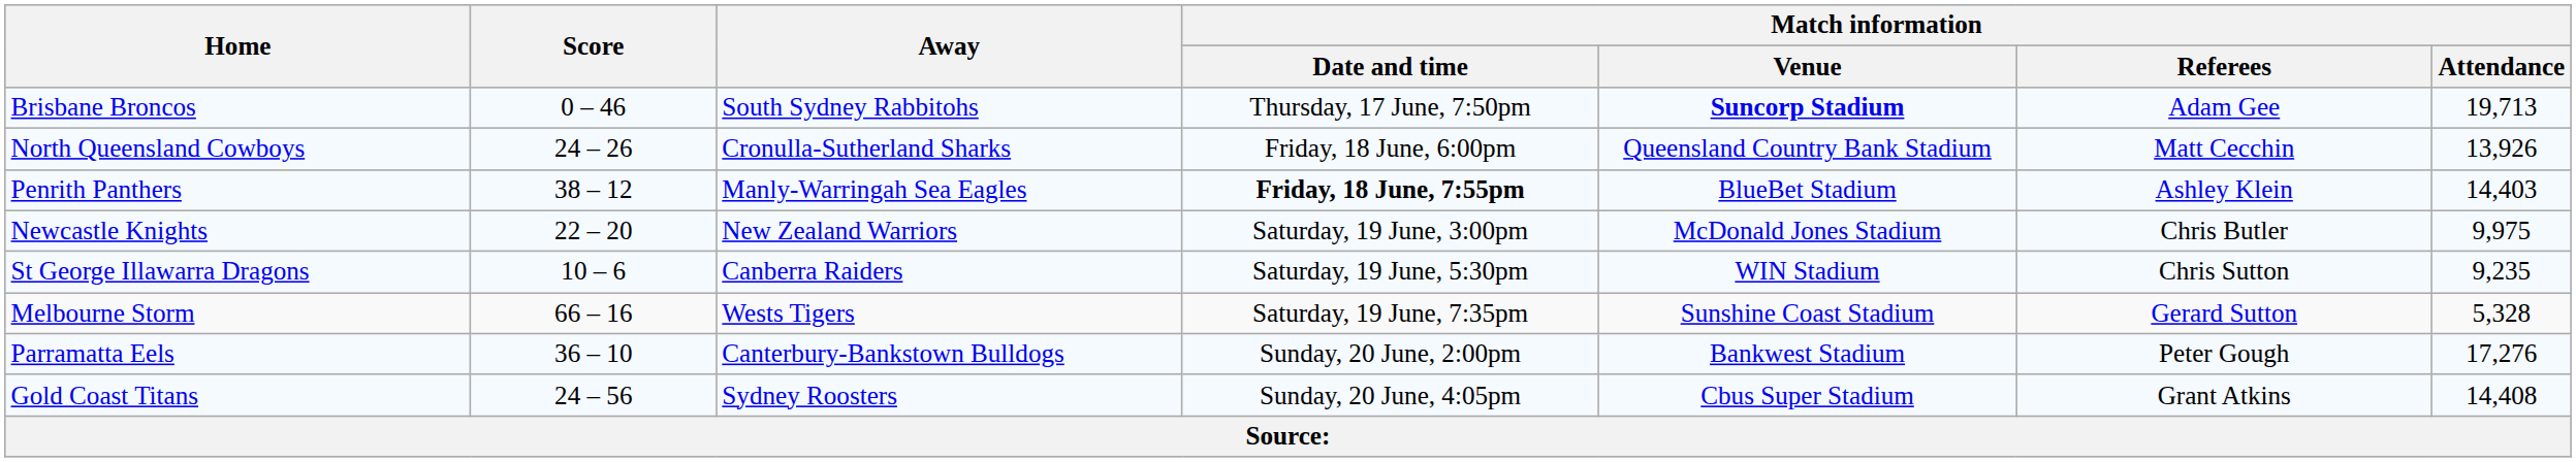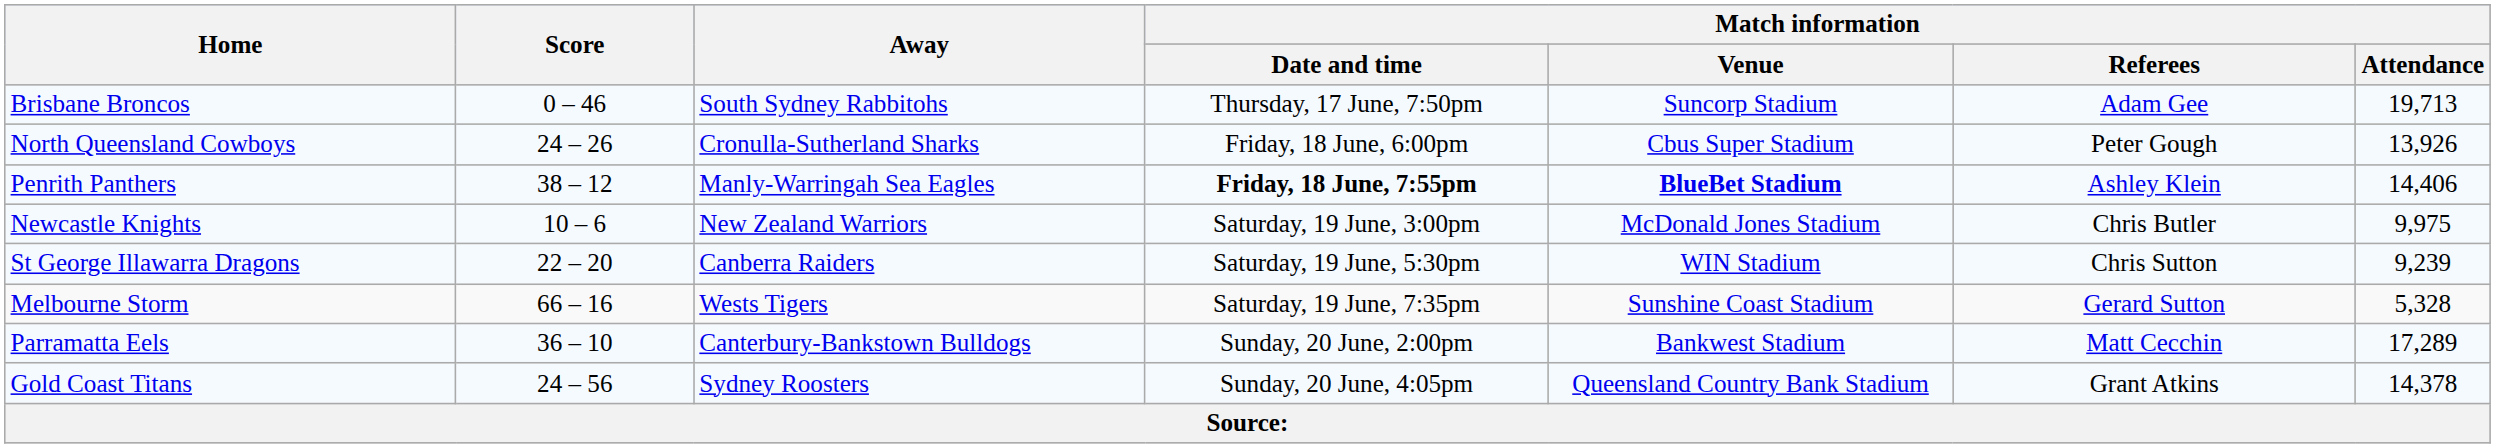 <table class="wikitable" style="border-collapse:collapse; text-align:center; width:100%;">
 <tr style="background:#c1d8ff;">
 <th rowspan="2" style="width:19%;">Home</th>
 <th rowspan="2" style="width:10%;">Score</th>
 <th rowspan="2" style="width:19%;">Away</th>
 <th colspan="6">Match information</th>
 </tr>
 <tr style="background:#efefef;">
 <th width="17%">Date and time</th>
 <th width="17%">Venue</th>
 <th width="17%">Referees</th>
 <th width="5%">Attendance</th>
 </tr>
 <tr style="text-align:center; background:#f5faff;">
 <td align="left"> <a href='#'>Brisbane Broncos</a></td>
 <td>0 – 46</td>
 <td align="left"> <a href='#'>South Sydney Rabbitohs</a></td>
 <td>Thursday, 17 June, 7:50pm</td>
-<td><strong><a href='#'>Suncorp Stadium</a></strong></td>
+<td><a href='#'>Suncorp Stadium</a></td>
 <td><a href='#'>Adam Gee</a></td>
 <td>19,713</td>
 </tr>
 <tr style="text-align:center; background:#f5faff;">
 <td align="left"> <a href='#'>North Queensland Cowboys</a></td>
 <td>24 – 26</td>
 <td align="left"> <a href='#'>Cronulla-Sutherland Sharks</a></td>
 <td>Friday, 18 June, 6:00pm</td>
-<td><a href='#'>Queensland Country Bank Stadium</a></td>
-<td><a href='#'>Matt Cecchin</a></td>
+<td><a href='#'>Cbus Super Stadium</a></td>
+<td>Peter Gough</td>
 <td>13,926</td>
 </tr>
 <tr style="text-align:center; background:#f5faff;">
 <td align="left"> <a href='#'>Penrith Panthers</a></td>
 <td>38 – 12</td>
 <td align="left"> <a href='#'>Manly-Warringah Sea Eagles</a></td>
 <td><strong>Friday, 18 June, 7:55pm</strong></td>
-<td><a href='#'>BlueBet Stadium</a></td>
+<td><strong><a href='#'>BlueBet Stadium</a></strong></td>
 <td><a href='#'>Ashley Klein</a></td>
-<td>14,403</td>
+<td>14,406</td>
 </tr>
 <tr style="text-align:center; background:#f5faff;">
 <td align="left"> <a href='#'>Newcastle Knights</a></td>
-<td>22 – 20</td>
+<td>10 – 6</td>
 <td align="left"> <a href='#'>New Zealand Warriors</a></td>
 <td>Saturday, 19 June, 3:00pm</td>
 <td><a href='#'>McDonald Jones Stadium</a></td>
 <td>Chris Butler</td>
 <td>9,975</td>
 </tr>
 <tr style="text-align:center; background:#f5faff;">
 <td align="left"> <a href='#'>St George Illawarra Dragons</a></td>
-<td>10 – 6</td>
+<td>22 – 20</td>
 <td align="left"> <a href='#'>Canberra Raiders</a></td>
 <td>Saturday, 19 June, 5:30pm</td>
 <td><a href='#'>WIN Stadium</a></td>
 <td>Chris Sutton</td>
-<td>9,235</td>
+<td>9,239</td>
 </tr>
 <tr style[="text-align:center; background:#f5faff;">
 <td align="left"> <a href='#'>Melbourne Storm</a></td>
 <td>66 – 16</td>
 <td align="left"> <a href='#'>Wests Tigers</a></td>
 <td>Saturday, 19 June, 7:35pm</td>
 <td><a href='#'>Sunshine Coast Stadium</a></td>
 <td><a href='#'>Gerard Sutton</a></td>
 <td>5,328</td>
 </tr>
 <tr style="text-align:center; background:#f5faff;">
 <td align="left"> <a href='#'>Parramatta Eels</a></td>
 <td>36 – 10</td>
 <td align="left"> <a href='#'>Canterbury-Bankstown Bulldogs</a></td>
 <td>Sunday, 20 June, 2:00pm</td>
 <td><a href='#'>Bankwest Stadium</a></td>
-<td>Peter Gough</td>
-<td>17,276</td>
+<td><a href='#'>Matt Cecchin</a></td>
+<td>17,289</td>
 </tr>
 <tr style="text-align:center; background:#f5faff;">
 <td align="left"> <a href='#'>Gold Coast Titans</a></td>
 <td>24 – 56</td>
 <td align="left"> <a href='#'>Sydney Roosters</a></td>
 <td>Sunday, 20 June, 4:05pm</td>
-<td><a href='#'>Cbus Super Stadium</a></td>
+<td><a href='#'>Queensland Country Bank Stadium</a></td>
 <td>Grant Atkins</td>
-<td>14,408</td>
+<td>14,378</td>
 </tr>
 <tr>
 <th colspan="7">Source:</th>
 </tr>
 </table>
